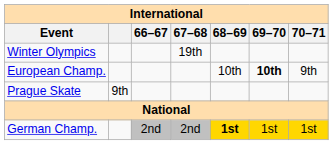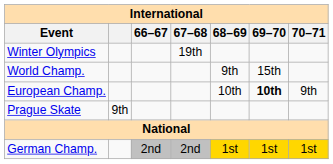 <table class="wikitable" style="text-align:center">
 <tr>
 <th style="background-color: #ffdead; " colspan=7 align=center>International</th>
 </tr>
 <tr>
 <th>Event</th>
 <th> <br></th>
 <th>66–67 <br></th>
 <th>67–68 <br></th>
 <th>68–69 <br></th>
 <th>69–70 <br></th>
 <th>70–71 <br></th>
 </tr>
 <tr>
 <td align=left><a href='#'>Winter Olympics</a></td>
 <td></td>
 <td></td>
 <td>19th</td>
 <td></td>
 <td></td>
+<td></td>
+</tr>
+<tr>
+<td align=left><a href='#'>World Champ.</a></td>
+<td></td>
+<td></td>
+<td></td>
+<td>9th</td>
+<td>15th</td>
 <td></td>
 </tr>
 <tr>
 <td align=left><a href='#'>European Champ.</a></td>
 <td></td>
 <td></td>
 <td></td>
 <td>10th</td>
 <td><strong>10th</strong></td>
 <td>9th</td>
 </tr>
 <tr>
 <td align=left><a href='#'>Prague Skate</a></td>
 <td>9th</td>
 <td></td>
 <td></td>
 <td></td>
 <td></td>
 <td></td>
 </tr>
 <tr>
 <th style="background-color: #ffdead; " colspan=7 align=center>National</th>
 </tr>
 <tr>
 <td align=left><a href='#'>German Champ.</a></td>
 <td></td>
 <td bgcolor=silver>2nd</td>
 <td bgcolor=silver>2nd</td>
-<td bgcolor=gold><strong>1st</strong></td>
+<td bgcolor=gold>1st</td>
 <td bgcolor=gold>1st</td>
 <td bgcolor=gold>1st</td>
 </tr>
 </table>
